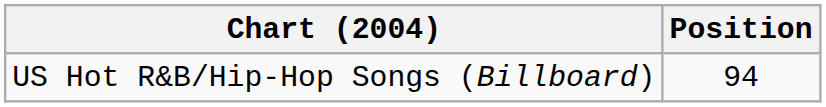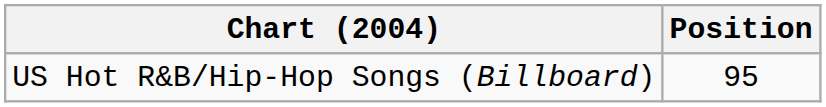 <table class="wikitable">
 <tr>
 <th>Chart (2004)</th>
 <th>Position</th>
 </tr>
 <tr>
 <td>US Hot R&B/Hip-Hop Songs (<em>Billboard</em>)</td>
-<td align="center">94</td>
+<td align="center">95</td>
 </tr>
 </table>
